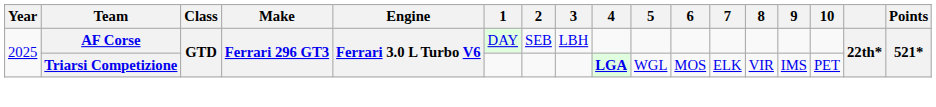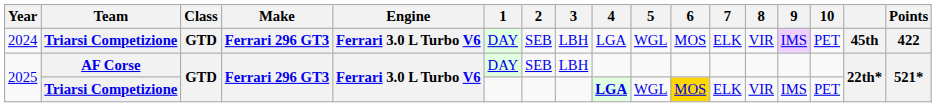 <table class="wikitable" style="text-align:center; font-size:85%">
 <tr>
 <th>Year</th>
 <th>Team</th>
 <th>Class</th>
 <th>Make</th>
 <th>Engine</th>
 <th>1</th>
 <th>2</th>
 <th>3</th>
 <th>4</th>
 <th>5</th>
 <th>6</th>
 <th>7</th>
 <th>8</th>
 <th>9</th>
 <th>10</th>
 <th></th>
 <th>Points</th>
+</tr>
+<tr>
+<td><a href='#'>2024</a></td>
+<th nowrap><a href='#'>Triarsi Competizione</a></th>
+<th>GTD</th>
+<th nowrap><a href='#'>Ferrari 296 GT3</a></th>
+<th nowrap><a href='#'>Ferrari</a> 3.0 L Turbo <a href='#'>V6</a></th>
+<td style="background:#DFFFDF;"><a href='#'>DAY</a><br></td>
+<td><a href='#'>SEB</a></td>
+<td><a href='#'>LBH</a></td>
+<td><a href='#'>LGA</a></td>
+<td><a href='#'>WGL</a></td>
+<td><a href='#'>MOS</a></td>
+<td><a href='#'>ELK</a></td>
+<td><a href='#'>VIR</a></td>
+<td style="background:#EFCFFF;"><a href='#'>IMS</a><br></td>
+<td><a href='#'>PET</a></td>
+<th>45th</th>
+<th>422</th>
 </tr>
 <tr>
 <td rowspan="2"><a href='#'>2025</a></td>
 <th nowrap><a href='#'>AF Corse</a></th>
 <th rowspan="2">GTD</th>
 <th rowspan="2" nowrap><a href='#'>Ferrari 296 GT3</a></th>
 <th rowspan="2" nowrap><a href='#'>Ferrari</a> 3.0 L Turbo <a href='#'>V6</a></th>
 <td style="background:#DFFFDF;"><a href='#'>DAY</a><br></td>
 <td><a href='#'>SEB</a></td>
 <td><a href='#'>LBH</a></td>
 <td></td>
 <td></td>
 <td></td>
 <td></td>
 <td></td>
 <td></td>
 <td></td>
 <th rowspan="2">22th*</th>
 <th rowspan="2">521*</th>
 </tr>
 <tr>
 <th nowrap><a href='#'>Triarsi Competizione</a></th>
 <td></td>
 <td></td>
 <td></td>
 <td style="background:#DFFFDF;"><strong><a href='#'>LGA</a><br></strong></td>
 <td><a href='#'>WGL</a></td>
-<td><a href='#'>MOS</a></td>
+<td style="background: gold;"><a href='#'>MOS</a></td>
 <td><a href='#'>ELK</a></td>
 <td><a href='#'>VIR</a></td>
 <td><a href='#'>IMS</a></td>
 <td><a href='#'>PET</a></td>
 </tr>
 </table>
